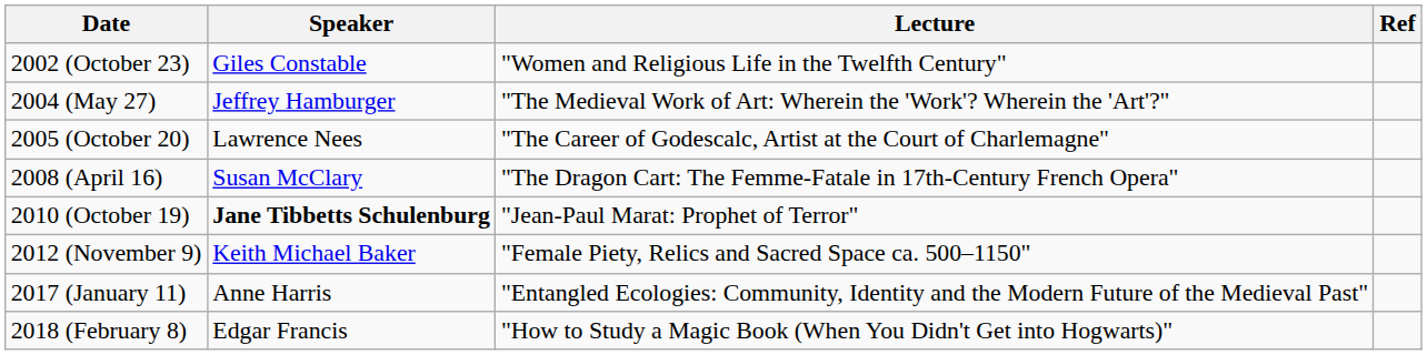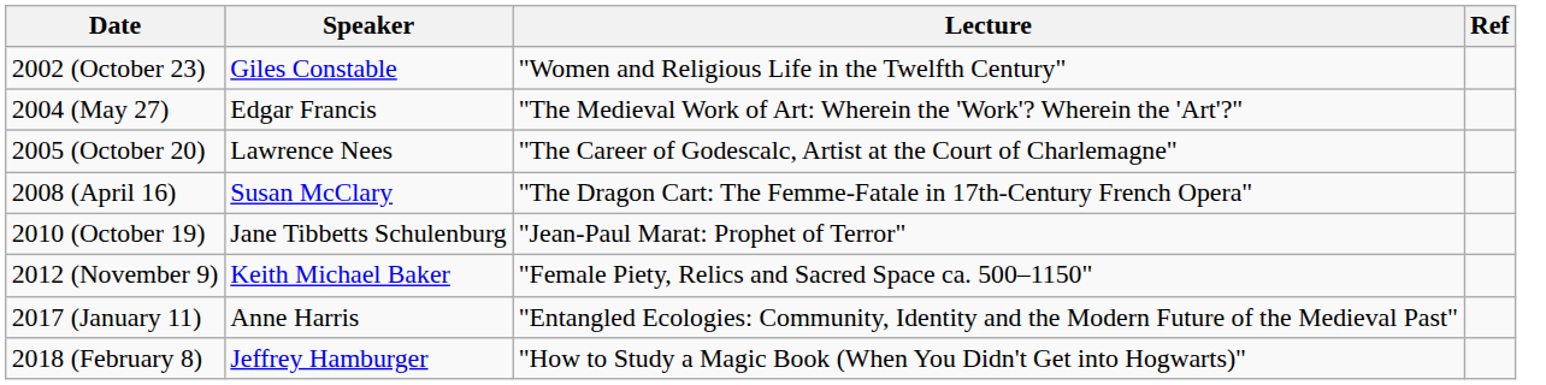 <table class="wikitable sortable">
 <tr>
 <th>Date</th>
 <th>Speaker</th>
 <th>Lecture</th>
 <th>Ref</th>
 </tr>
 <tr>
 <td>2002 (October 23)</td>
 <td><a href='#'>Giles Constable</a></td>
 <td>"Women and Religious Life in the Twelfth Century"</td>
 <td></td>
 </tr>
 <tr>
 <td>2004 (May 27)</td>
-<td><a href='#'>Jeffrey Hamburger</a></td>
+<td>Edgar Francis</td>
 <td>"The Medieval Work of Art: Wherein the 'Work'? Wherein the 'Art'?"</td>
 <td></td>
 </tr>
 <tr>
 <td>2005 (October 20)</td>
 <td>Lawrence Nees</td>
 <td>"The Career of Godescalc, Artist at the Court of Charlemagne"</td>
 <td></td>
 </tr>
 <tr>
 <td>2008 (April 16)</td>
 <td><a href='#'>Susan McClary</a></td>
 <td>"The Dragon Cart: The Femme-Fatale in 17th-Century French Opera"</td>
 <td></td>
 </tr>
 <tr>
 <td>2010 (October 19)</td>
-<td><strong>Jane Tibbetts Schulenburg</strong></td>
+<td>Jane Tibbetts Schulenburg</td>
 <td>"Jean-Paul Marat: Prophet of Terror"</td>
 <td></td>
 </tr>
 <tr>
 <td>2012 (November 9)</td>
 <td><a href='#'>Keith Michael Baker</a></td>
 <td>"Female Piety, Relics and Sacred Space ca. 500–1150"</td>
 <td></td>
 </tr>
 <tr>
 <td>2017 (January 11)</td>
 <td>Anne Harris</td>
 <td>"Entangled Ecologies: Community, Identity and the Modern Future of the Medieval Past"</td>
 <td></td>
 </tr>
 <tr>
 <td>2018 (February 8)</td>
-<td>Edgar Francis</td>
+<td><a href='#'>Jeffrey Hamburger</a></td>
 <td>"How to Study a Magic Book (When You Didn't Get into Hogwarts)"</td>
 <td></td>
 </tr>
 </table>
